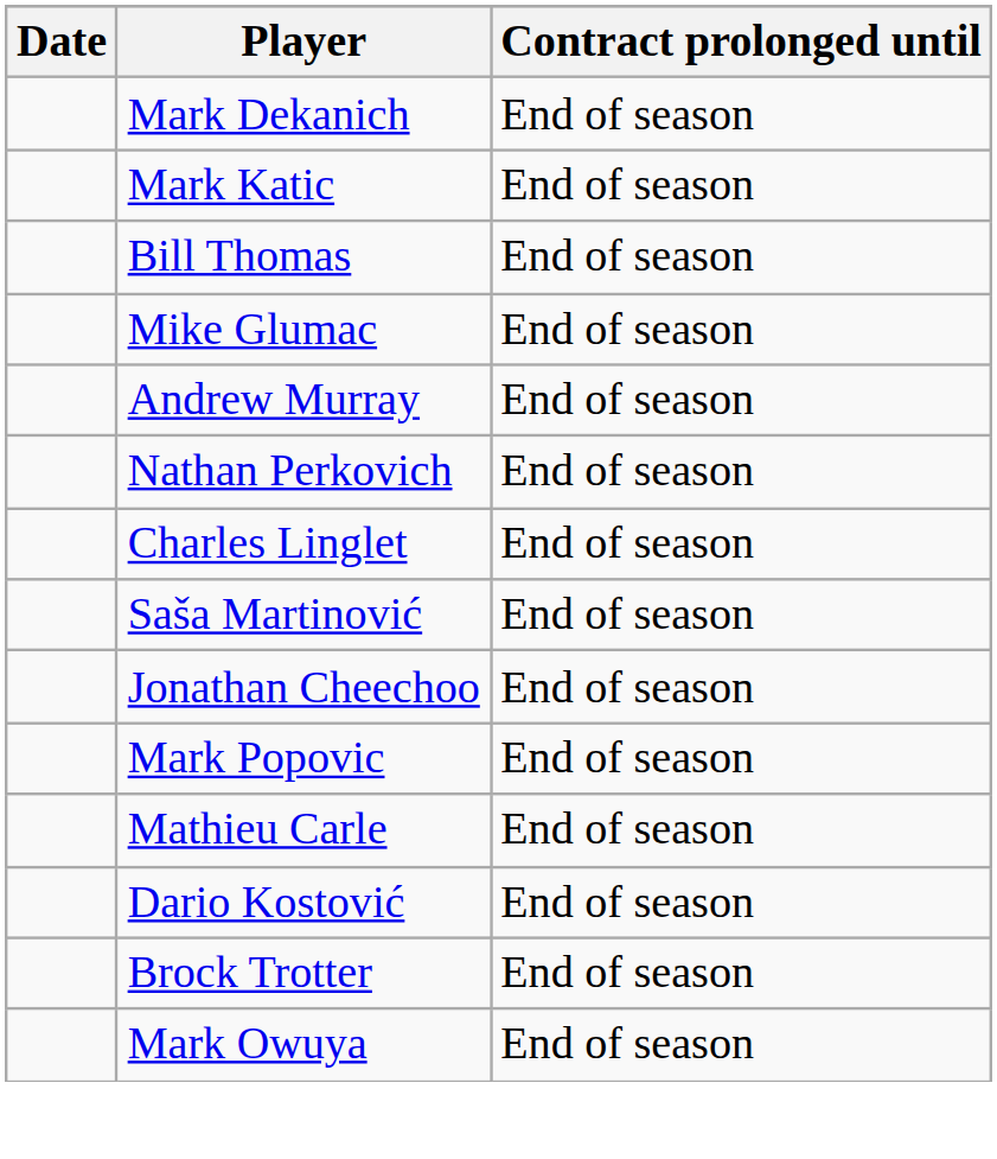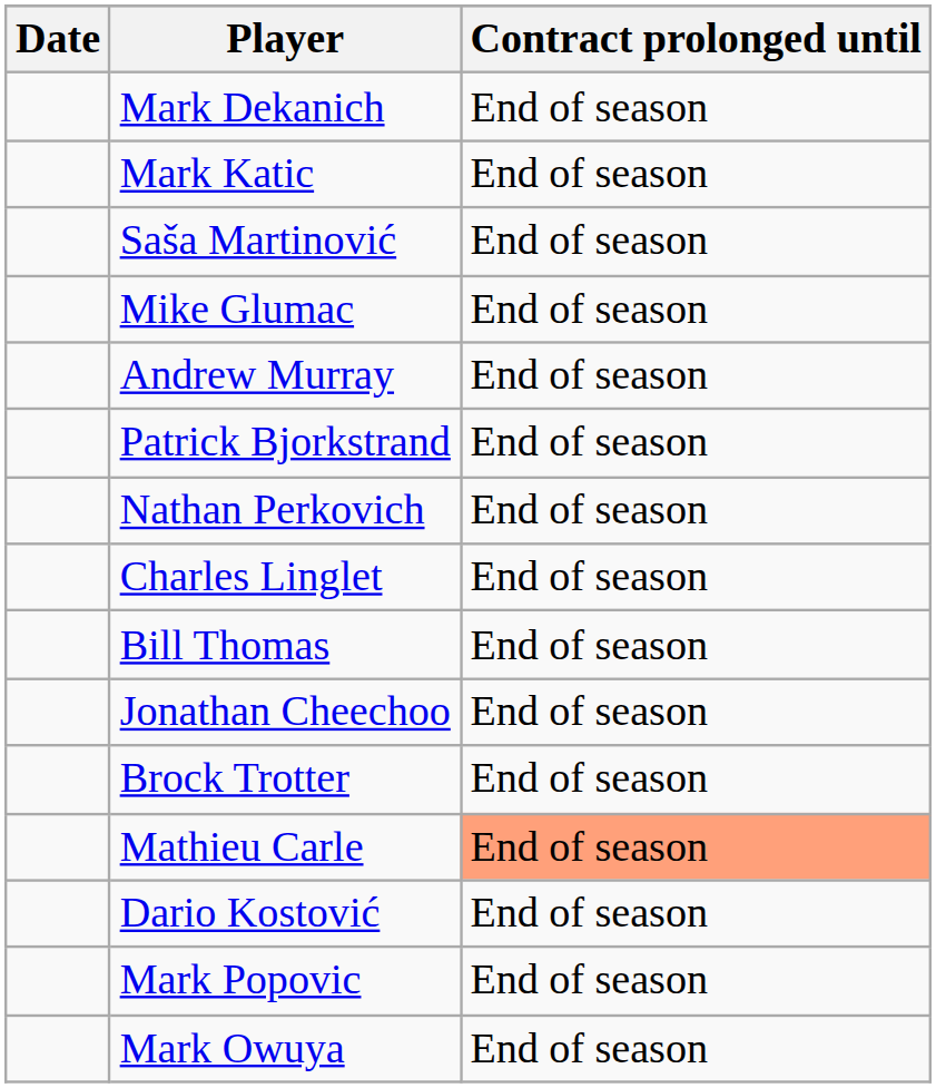 <table class="wikitable">
 <tr style="text-align:center; background:#ddd;">
 </tr>
 <tr>
 <th>Date</th>
 <th>Player</th>
 <th>Contract prolonged until</th>
 </tr>
 <tr>
 <td></td>
 <td> <a href='#'>Mark Dekanich</a></td>
 <td>End of season</td>
 </tr>
 <tr>
 <td></td>
 <td> <a href='#'>Mark Katic</a></td>
 <td>End of season</td>
 </tr>
 <tr>
 <td></td>
-<td> <a href='#'>Bill Thomas</a></td>
+<td> <a href='#'>Saša Martinović</a></td>
 <td>End of season</td>
 </tr>
 <tr>
 <td></td>
 <td> <a href='#'>Mike Glumac</a></td>
 <td>End of season</td>
 </tr>
 <tr>
 <td></td>
 <td> <a href='#'>Andrew Murray</a></td>
 <td>End of season</td>
 </tr>
 <tr>
 <td></td>
+<td> <a href='#'>Patrick Bjorkstrand</a></td>
+<td>End of season</td>
+</tr>
+<tr>
+<td></td>
 <td> <a href='#'>Nathan Perkovich</a></td>
 <td>End of season</td>
 </tr>
 <tr>
 <td></td>
 <td> <a href='#'>Charles Linglet</a></td>
 <td>End of season</td>
 </tr>
 <tr>
 <td></td>
-<td> <a href='#'>Saša Martinović</a></td>
+<td> <a href='#'>Bill Thomas</a></td>
 <td>End of season</td>
 </tr>
 <tr>
 <td></td>
 <td> <a href='#'>Jonathan Cheechoo</a></td>
 <td>End of season</td>
 </tr>
 <tr>
 <td></td>
-<td> <a href='#'>Mark Popovic</a></td>
+<td> <a href='#'>Brock Trotter</a></td>
 <td>End of season</td>
 </tr>
 <tr>
 <td></td>
 <td> <a href='#'>Mathieu Carle</a></td>
-<td>End of season</td>
+<td style="background: lightsalmon;">End of season</td>
 </tr>
 <tr>
 <td></td>
 <td> <a href='#'>Dario Kostović</a></td>
 <td>End of season</td>
 </tr>
 <tr>
 <td></td>
-<td> <a href='#'>Brock Trotter</a></td>
+<td> <a href='#'>Mark Popovic</a></td>
 <td>End of season</td>
 </tr>
 <tr>
 <td></td>
 <td> <a href='#'>Mark Owuya</a></td>
 <td>End of season</td>
 </tr>
 </table>
